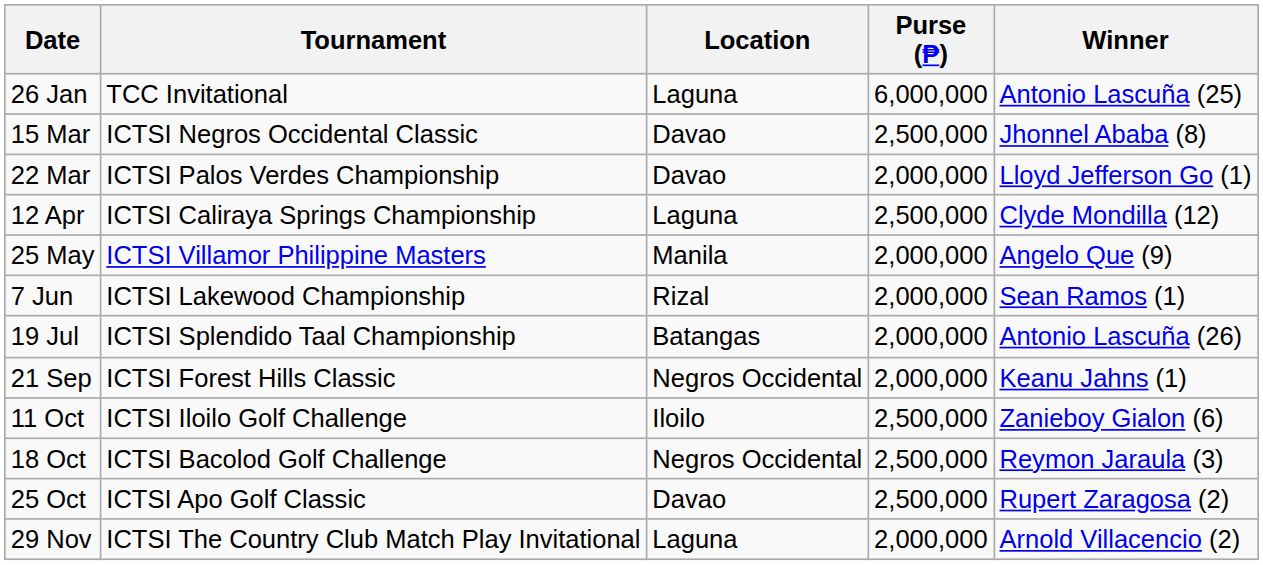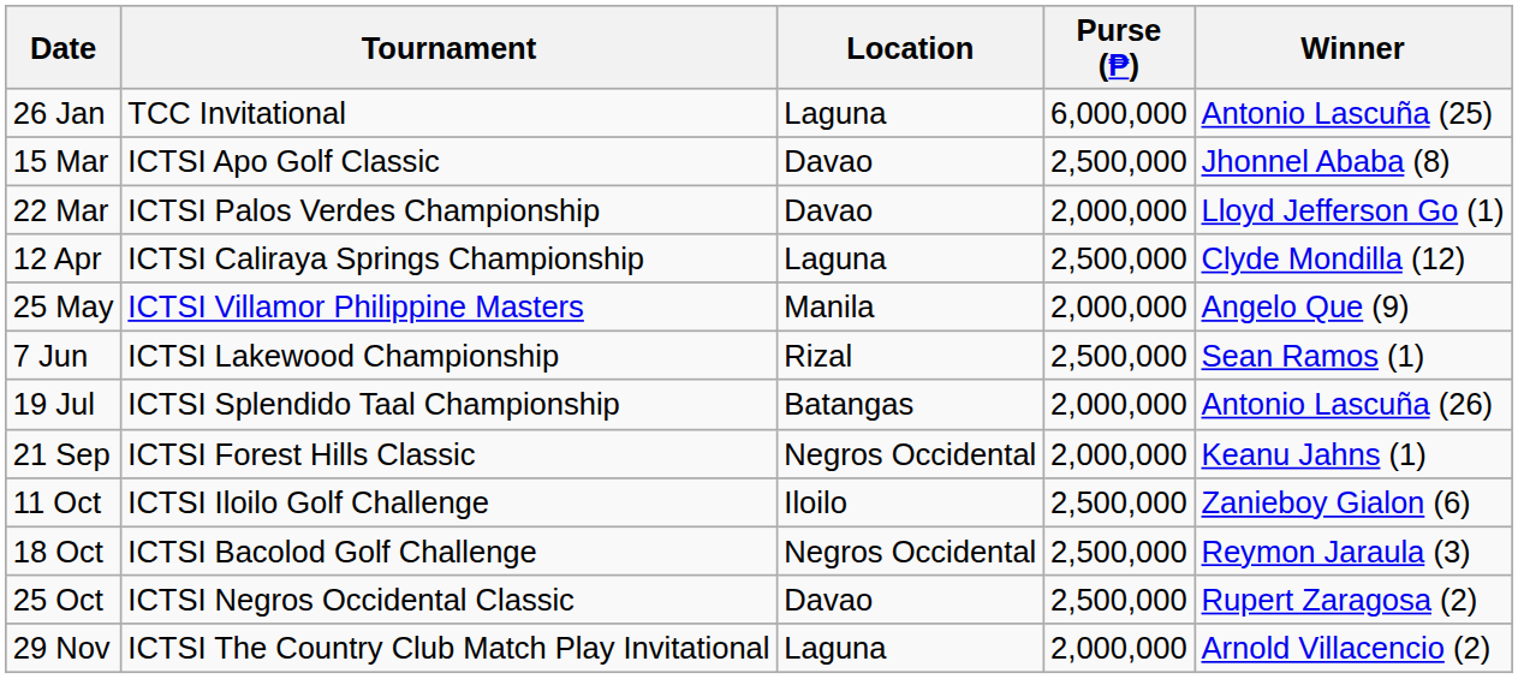 <table class="wikitable" style="font-size:95%">
 <tr>
 <th>Date</th>
 <th>Tournament</th>
 <th>Location</th>
 <th>Purse<br>(<a href='#'>₱</a>)</th>
 <th>Winner</th>
 </tr>
 <tr>
 <td>26 Jan</td>
 <td>TCC Invitational</td>
 <td>Laguna</td>
 <td align=right>6,000,000</td>
 <td> <a href='#'>Antonio Lascuña</a> (25)</td>
 </tr>
 <tr>
 <td>15 Mar</td>
-<td>ICTSI Negros Occidental Classic</td>
+<td>ICTSI Apo Golf Classic</td>
 <td>Davao</td>
 <td align=right>2,500,000</td>
 <td> <a href='#'>Jhonnel Ababa</a> (8)</td>
 </tr>
 <tr>
 <td>22 Mar</td>
 <td>ICTSI Palos Verdes Championship</td>
 <td>Davao</td>
 <td align=right>2,000,000</td>
 <td> <a href='#'>Lloyd Jefferson Go</a> (1)</td>
 </tr>
 <tr>
 <td>12 Apr</td>
 <td>ICTSI Caliraya Springs Championship</td>
 <td>Laguna</td>
 <td align=right>2,500,000</td>
 <td> <a href='#'>Clyde Mondilla</a> (12)</td>
 </tr>
 <tr>
 <td>25 May</td>
 <td><a href='#'>ICTSI Villamor Philippine Masters</a></td>
 <td>Manila</td>
 <td align=right>2,000,000</td>
 <td> <a href='#'>Angelo Que</a> (9)</td>
 </tr>
 <tr>
 <td>7 Jun</td>
 <td>ICTSI Lakewood Championship</td>
 <td>Rizal</td>
-<td align=right>2,000,000</td>
+<td align=right>2,500,000</td>
 <td> <a href='#'>Sean Ramos</a> (1)</td>
 </tr>
 <tr>
 <td>19 Jul</td>
 <td>ICTSI Splendido Taal Championship</td>
 <td>Batangas</td>
 <td align=right>2,000,000</td>
 <td> <a href='#'>Antonio Lascuña</a> (26)</td>
 </tr>
 <tr>
 <td>21 Sep</td>
 <td>ICTSI Forest Hills Classic</td>
 <td>Negros Occidental</td>
 <td align=right>2,000,000</td>
 <td> <a href='#'>Keanu Jahns</a> (1)</td>
 </tr>
 <tr>
 <td>11 Oct</td>
 <td>ICTSI Iloilo Golf Challenge</td>
 <td>Iloilo</td>
 <td align=right>2,500,000</td>
 <td> <a href='#'>Zanieboy Gialon</a> (6)</td>
 </tr>
 <tr>
 <td>18 Oct</td>
 <td>ICTSI Bacolod Golf Challenge</td>
 <td>Negros Occidental</td>
 <td align=right>2,500,000</td>
 <td> <a href='#'>Reymon Jaraula</a> (3)</td>
 </tr>
 <tr>
 <td>25 Oct</td>
-<td>ICTSI Apo Golf Classic</td>
+<td>ICTSI Negros Occidental Classic</td>
 <td>Davao</td>
 <td align=right>2,500,000</td>
 <td> <a href='#'>Rupert Zaragosa</a> (2)</td>
 </tr>
 <tr>
 <td>29 Nov</td>
 <td>ICTSI The Country Club Match Play Invitational</td>
 <td>Laguna</td>
 <td align=right>2,000,000</td>
 <td> <a href='#'>Arnold Villacencio</a> (2)</td>
 </tr>
 </table>
